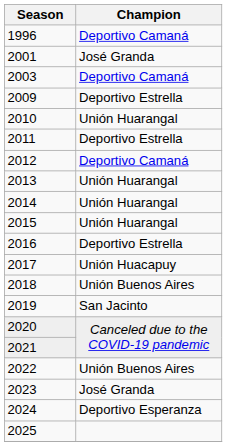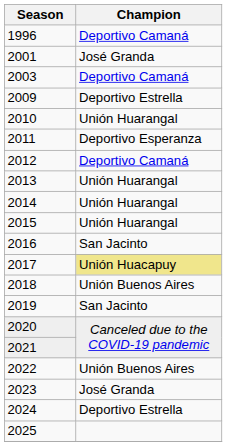 <table class="wikitable sortable">
 <tr>
 <th width=80px>Season</th>
 <th width=170px>Champion</th>
 </tr>
 <tr>
 <td>1996</td>
 <td><a href='#'>Deportivo Camaná</a></td>
 </tr>
 <tr>
 <td>2001</td>
 <td>José Granda</td>
 </tr>
 <tr>
 <td>2003</td>
 <td><a href='#'>Deportivo Camaná</a></td>
 </tr>
 <tr>
 <td>2009</td>
 <td>Deportivo Estrella</td>
 </tr>
 <tr>
 <td>2010</td>
 <td>Unión Huarangal</td>
 </tr>
 <tr>
 <td>2011</td>
-<td>Deportivo Estrella</td>
+<td>Deportivo Esperanza</td>
 </tr>
 <tr>
 <td>2012</td>
 <td><a href='#'>Deportivo Camaná</a></td>
 </tr>
 <tr>
 <td>2013</td>
 <td>Unión Huarangal</td>
 </tr>
 <tr>
 <td>2014</td>
 <td>Unión Huarangal</td>
 </tr>
 <tr>
 <td>2015</td>
 <td>Unión Huarangal</td>
 </tr>
 <tr>
 <td>2016</td>
-<td>Deportivo Estrella</td>
+<td>San Jacinto</td>
 </tr>
 <tr>
 <td>2017</td>
-<td>Unión Huacapuy</td>
+<td style="background: khaki;">Unión Huacapuy</td>
 </tr>
 <tr>
 <td>2018</td>
 <td>Unión Buenos Aires</td>
 </tr>
 <tr>
 <td>2019</td>
 <td>San Jacinto</td>
 </tr>
 <tr bgcolor=#efefef>
 <td>2020</td>
 <td rowspan=2 colspan="1" align=center><em>Canceled due to the <a href='#'>COVID-19 pandemic</a></em></td>
 </tr>
 <tr bgcolor=#efefef>
 <td>2021</td>
 </tr>
 <tr>
 <td>2022</td>
 <td>Unión Buenos Aires</td>
 </tr>
 <tr>
 <td>2023</td>
 <td>José Granda</td>
 </tr>
 <tr>
 <td>2024</td>
-<td>Deportivo Esperanza</td>
+<td>Deportivo Estrella</td>
 </tr>
 <tr>
 <td>2025</td>
 <td></td>
 </tr>
 <tr>
 </tr>
 </table>
